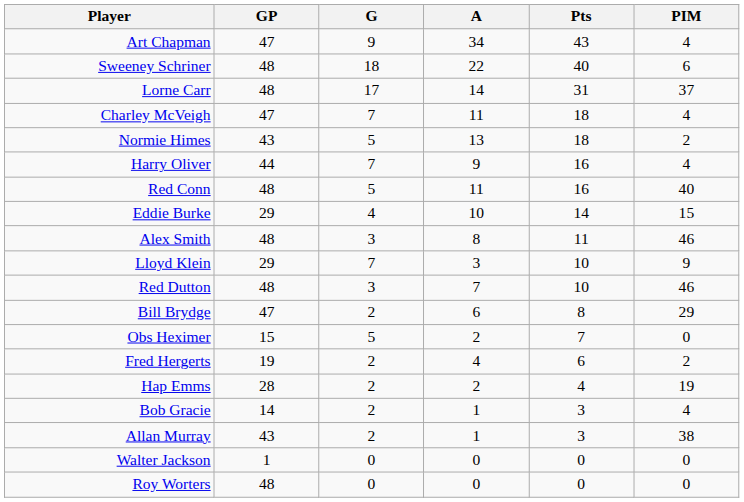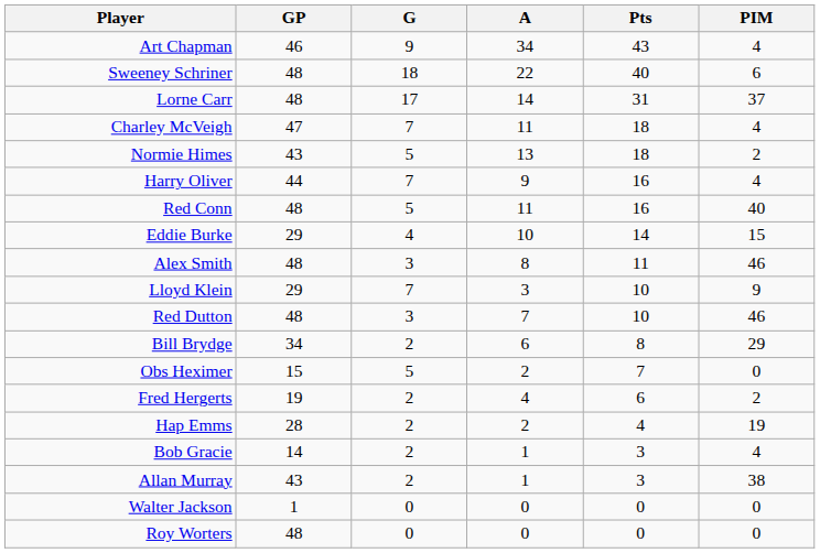 <table class="wikitable sortable" width="60%">
 <tr ALIGN="center">
 <th bgcolor="#DDDDFF" width="10%">Player</th>
 <th bgcolor="#DDDDFF" width="5%">GP</th>
 <th bgcolor="#DDDDFF" width="5%">G</th>
 <th bgcolor="#DDDDFF" width="5%">A</th>
 <th bgcolor="#DDDDFF" width="5%">Pts</th>
 <th bgcolor="#DDDDFF" width="5%">PIM</th>
 </tr>
 <tr align="center">
 <td align="right"><a href='#'>Art Chapman</a></td>
-<td>47</td>
+<td>46</td>
 <td>9</td>
 <td>34</td>
 <td>43</td>
 <td>4</td>
 </tr>
 <tr align="center">
 <td align="right"><a href='#'>Sweeney Schriner</a></td>
 <td>48</td>
 <td>18</td>
 <td>22</td>
 <td>40</td>
 <td>6</td>
 </tr>
 <tr align="center">
 <td align="right"><a href='#'>Lorne Carr</a></td>
 <td>48</td>
 <td>17</td>
 <td>14</td>
 <td>31</td>
 <td>37</td>
 </tr>
 <tr align="center">
 <td align="right"><a href='#'>Charley McVeigh</a></td>
 <td>47</td>
 <td>7</td>
 <td>11</td>
 <td>18</td>
 <td>4</td>
 </tr>
 <tr align="center">
 <td align="right"><a href='#'>Normie Himes</a></td>
 <td>43</td>
 <td>5</td>
 <td>13</td>
 <td>18</td>
 <td>2</td>
 </tr>
 <tr align="center">
 <td align="right"><a href='#'>Harry Oliver</a></td>
 <td>44</td>
 <td>7</td>
 <td>9</td>
 <td>16</td>
 <td>4</td>
 </tr>
 <tr align="center">
 <td align="right"><a href='#'>Red Conn</a></td>
 <td>48</td>
 <td>5</td>
 <td>11</td>
 <td>16</td>
 <td>40</td>
 </tr>
 <tr align="center">
 <td align="right"><a href='#'>Eddie Burke</a></td>
 <td>29</td>
 <td>4</td>
 <td>10</td>
 <td>14</td>
 <td>15</td>
 </tr>
 <tr align="center">
 <td align="right"><a href='#'>Alex Smith</a></td>
 <td>48</td>
 <td>3</td>
 <td>8</td>
 <td>11</td>
 <td>46</td>
 </tr>
 <tr align="center">
 <td align="right"><a href='#'>Lloyd Klein</a></td>
 <td>29</td>
 <td>7</td>
 <td>3</td>
 <td>10</td>
 <td>9</td>
 </tr>
 <tr align="center">
 <td align="right"><a href='#'>Red Dutton</a></td>
 <td>48</td>
 <td>3</td>
 <td>7</td>
 <td>10</td>
 <td>46</td>
 </tr>
 <tr align="center">
 <td align="right"><a href='#'>Bill Brydge</a></td>
-<td>47</td>
+<td>34</td>
 <td>2</td>
 <td>6</td>
 <td>8</td>
 <td>29</td>
 </tr>
 <tr align="center">
 <td align="right"><a href='#'>Obs Heximer</a></td>
 <td>15</td>
 <td>5</td>
 <td>2</td>
 <td>7</td>
 <td>0</td>
 </tr>
 <tr align="center">
 <td align="right"><a href='#'>Fred Hergerts</a></td>
 <td>19</td>
 <td>2</td>
 <td>4</td>
 <td>6</td>
 <td>2</td>
 </tr>
 <tr align="center">
 <td align="right"><a href='#'>Hap Emms</a></td>
 <td>28</td>
 <td>2</td>
 <td>2</td>
 <td>4</td>
 <td>19</td>
 </tr>
 <tr align="center">
 <td align="right"><a href='#'>Bob Gracie</a></td>
 <td>14</td>
 <td>2</td>
 <td>1</td>
 <td>3</td>
 <td>4</td>
 </tr>
 <tr align="center">
 <td align="right"><a href='#'>Allan Murray</a></td>
 <td>43</td>
 <td>2</td>
 <td>1</td>
 <td>3</td>
 <td>38</td>
 </tr>
 <tr align="center">
 <td align="right"><a href='#'>Walter Jackson</a></td>
 <td>1</td>
 <td>0</td>
 <td>0</td>
 <td>0</td>
 <td>0</td>
 </tr>
 <tr align="center">
 <td align="right"><a href='#'>Roy Worters</a></td>
 <td>48</td>
 <td>0</td>
 <td>0</td>
 <td>0</td>
 <td>0</td>
 </tr>
 </table>
